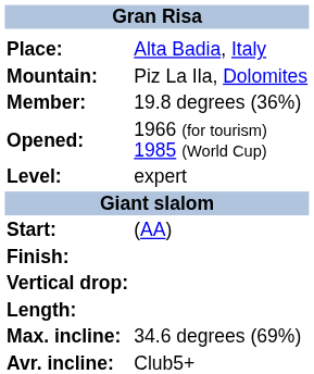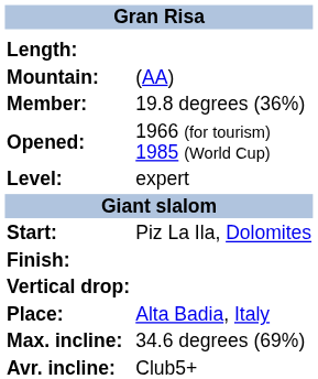 <table border=0 class="toccolours float-right" align="right" style="margin:0 0 0.5em 1em; font-size: 85%;">
 <tr>
 <th bgcolor=#b0c4de colspan=2 align="center">Gran Risa</th>
 </tr>
 <tr>
 <td align="center" colspan=2></td>
 </tr>
 <tr>
-<td><strong>Place:</strong></td>
-<td> <a href='#'>Alta Badia</a>, <a href='#'>Italy</a></td>
+<td><strong>Length:</strong></td>
+<td></td>
 </tr>
 <tr>
 <td><strong>Mountain:</strong></td>
-<td>Piz La Ila, <a href='#'>Dolomites</a></td>
+<td> (<a href='#'>AA</a>)</td>
 </tr>
 <tr>
 <td><strong>Member:</strong></td>
 <td>19.8 degrees (36%)</td>
 </tr>
 <tr>
 <td><strong>Opened:</strong></td>
 <td>1966 <small>(for tourism)</small><br><a href='#'>1985</a> <small>(World Cup)</small></td>
 </tr>
 <tr>
 <td><strong>Level:</strong></td>
 <td> expert</td>
 </tr>
 <tr>
 <th bgcolor=#b0c4de colspan=2 align="center">Giant slalom</th>
 </tr>
 <tr>
 <td><strong>Start:</strong></td>
-<td> (<a href='#'>AA</a>)</td>
+<td>Piz La Ila, <a href='#'>Dolomites</a></td>
 </tr>
 <tr>
 <td><strong>Finish:</strong></td>
 <td></td>
 </tr>
 <tr>
 <td><strong>Vertical drop:</strong></td>
 <td></td>
 </tr>
 <tr>
-<td><strong>Length:</strong></td>
-<td></td>
+<td><strong>Place:</strong></td>
+<td> <a href='#'>Alta Badia</a>, <a href='#'>Italy</a></td>
 </tr>
 <tr>
 <td><strong>Max. incline:</strong></td>
 <td>34.6 degrees (69%)</td>
 </tr>
 <tr>
 <td><strong>Avr. incline:</strong></td>
 <td>Club5+</td>
 </tr>
 </table>
